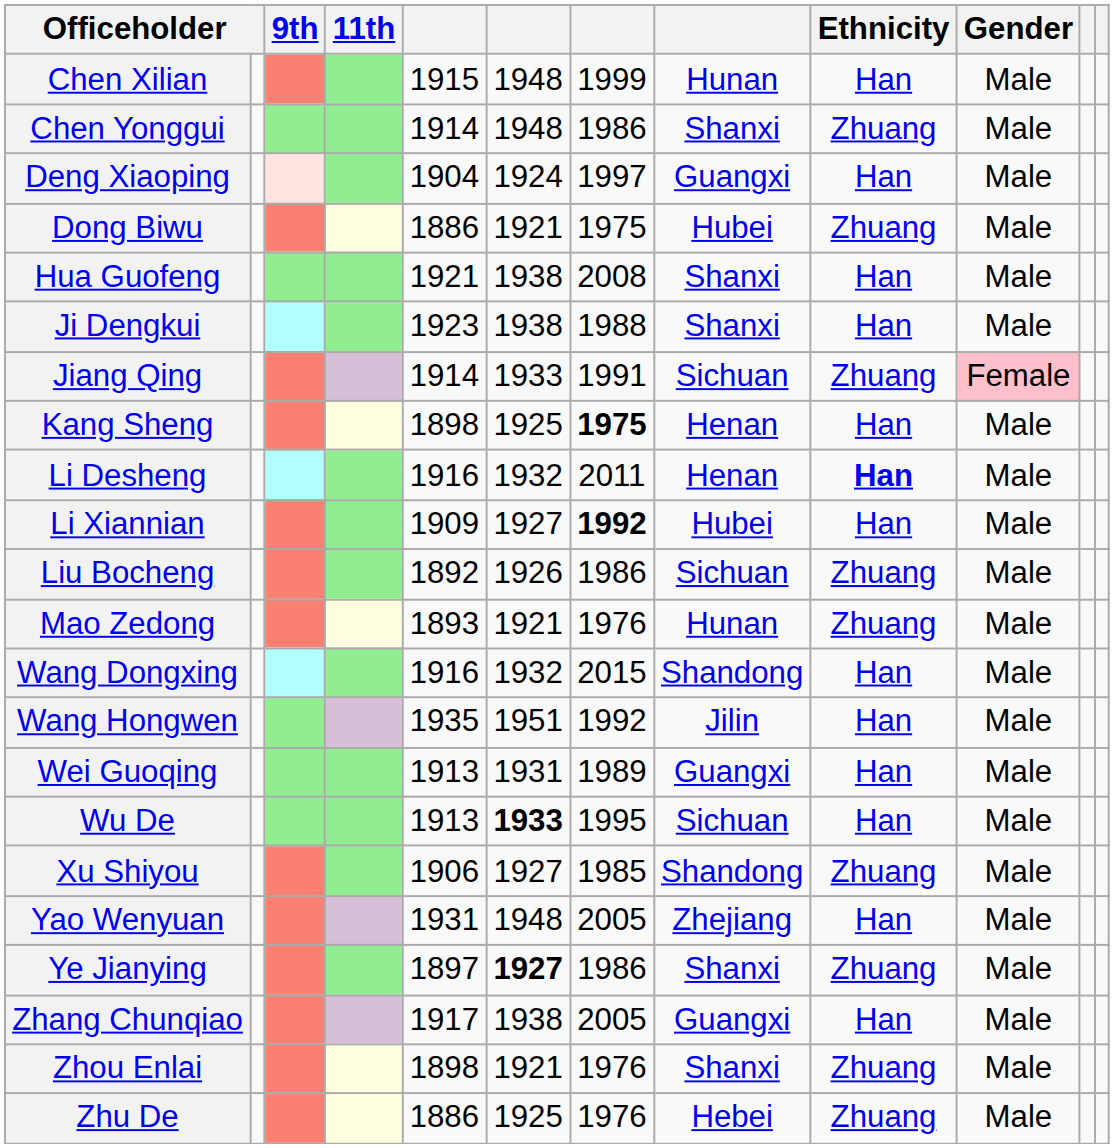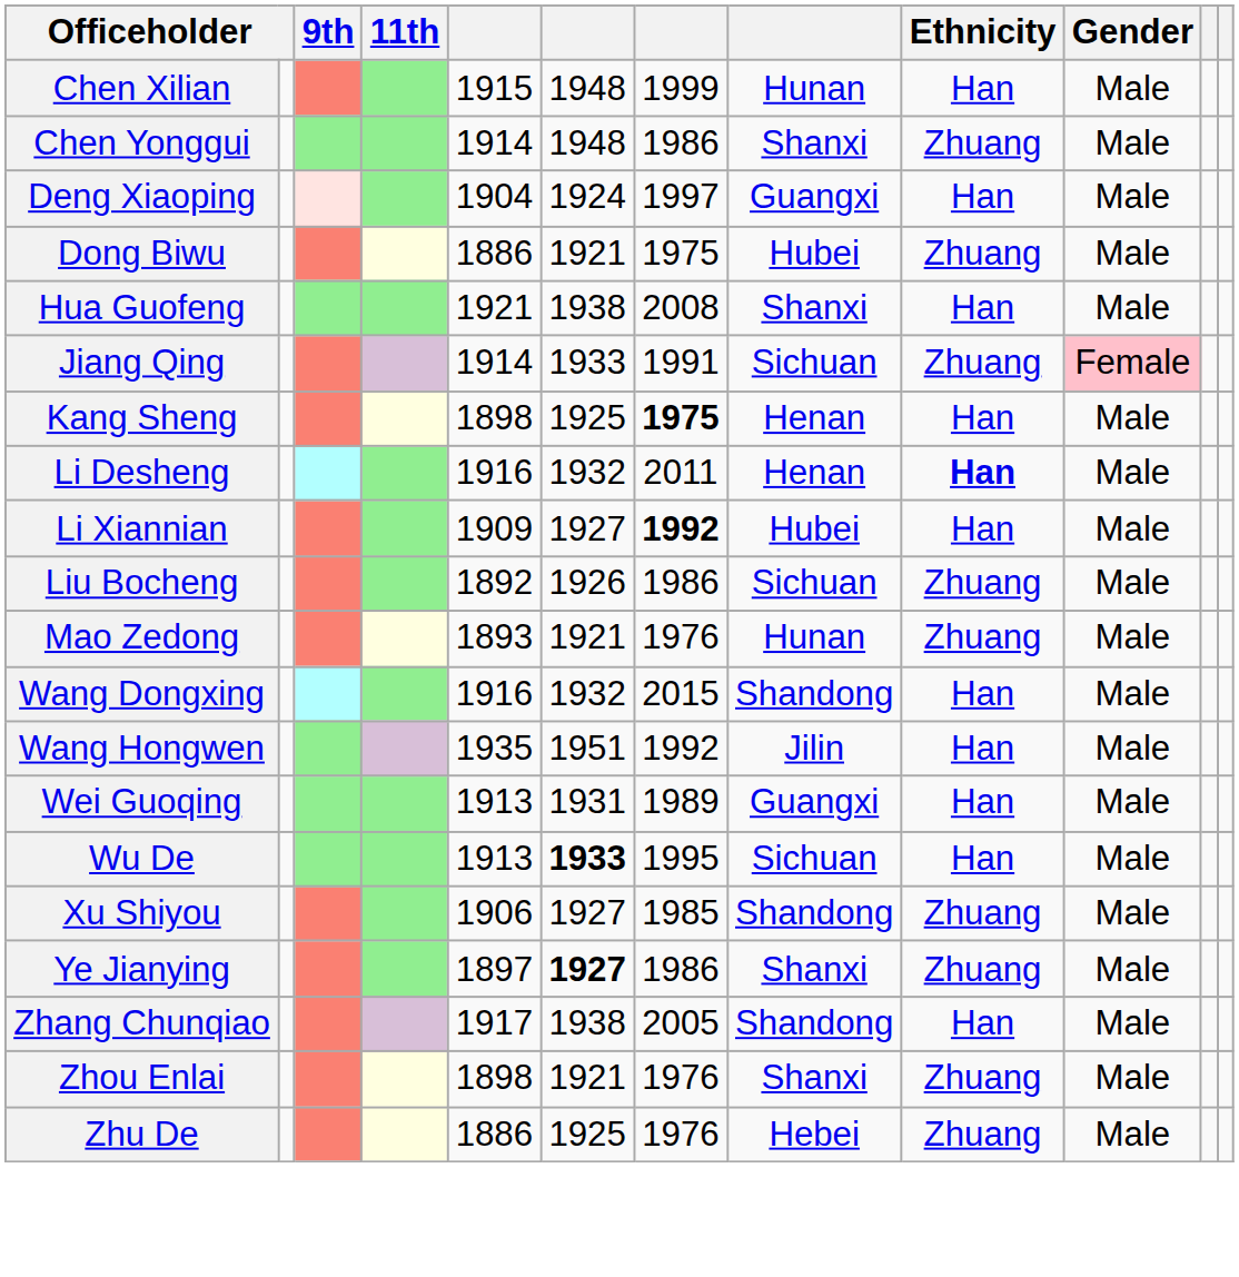 <table class="wikitable sortable" style=text-align:center>
 <tr>
 <th scope=col colspan="2">Officeholder</th>
 <th scope=col><a href='#'>9th</a></th>
 <th scope=col><a href='#'>11th</a></th>
 <th scope=col></th>
 <th scope=col></th>
 <th scope=col></th>
 <th scope=col></th>
 <th scope=col>Ethnicity</th>
 <th scope=col>Gender</th>
 <th scope=col></th>
 <th scope=col class="unsortable"></th>
 </tr>
 <tr>
 <th align="center" scope="row" style="font-weight:normal;"><a href='#'>Chen Xilian</a></th>
 <td></td>
 <td bgcolor = Salmon></td>
 <td bgcolor = LightGreen></td>
 <td>1915</td>
 <td>1948</td>
 <td>1999</td>
 <td><a href='#'>Hunan</a></td>
 <td><a href='#'>Han</a></td>
 <td>Male</td>
 <td></td>
 <td></td>
 </tr>
 <tr>
 <th align="center" scope="row" style="font-weight:normal;"><a href='#'>Chen Yonggui</a></th>
 <td></td>
 <td bgcolor = LightGreen></td>
 <td bgcolor = LightGreen></td>
 <td>1914</td>
 <td>1948</td>
 <td>1986</td>
 <td><a href='#'>Shanxi</a></td>
 <td><a href='#'>Zhuang</a></td>
 <td>Male</td>
 <td></td>
 <td></td>
 </tr>
 <tr>
 <th align="center" scope="row" style="font-weight:normal;"><a href='#'>Deng&nbsp;Xiaoping</a></th>
 <td></td>
 <td bgcolor = MistyRose></td>
 <td bgcolor = LightGreen></td>
 <td>1904</td>
 <td>1924</td>
 <td>1997</td>
 <td><a href='#'>Guangxi</a></td>
 <td><a href='#'>Han</a></td>
 <td>Male</td>
 <td></td>
 <td></td>
 </tr>
 <tr>
 <th align="center" scope="row" style="font-weight:normal;"><a href='#'>Dong Biwu</a></th>
 <td></td>
 <td bgcolor = Salmon></td>
 <td bgcolor = LightYellow></td>
 <td>1886</td>
 <td>1921</td>
 <td>1975</td>
 <td><a href='#'>Hubei</a></td>
 <td><a href='#'>Zhuang</a></td>
 <td>Male</td>
 <td></td>
 <td></td>
 </tr>
 <tr>
 <th align="center" scope="row" style="font-weight:normal;"><a href='#'>Hua Guofeng</a></th>
 <td></td>
 <td bgcolor = LightGreen></td>
 <td bgcolor = LightGreen></td>
 <td>1921</td>
 <td>1938</td>
 <td>2008</td>
-<td><a href='#'>Shanxi</a></td>
-<td><a href='#'>Han</a></td>
-<td>Male</td>
-<td></td>
-<td></td>
-</tr>
-<tr>
-<th align="center" scope="row" style="font-weight:normal;"><a href='#'>Ji Dengkui</a></th>
-<td></td>
-<td bgcolor = #B2FFFF></td>
-<td bgcolor = LightGreen></td>
-<td>1923</td>
-<td>1938</td>
-<td>1988</td>
 <td><a href='#'>Shanxi</a></td>
 <td><a href='#'>Han</a></td>
 <td>Male</td>
 <td></td>
 <td></td>
 </tr>
 <tr>
 <th align="center" scope="row" style="font-weight:normal;"><a href='#'>Jiang Qing</a></th>
 <td></td>
 <td bgcolor = Salmon></td>
 <td bgcolor = Thistle></td>
 <td>1914</td>
 <td>1933</td>
 <td>1991</td>
 <td><a href='#'>Sichuan</a></td>
 <td><a href='#'>Zhuang</a></td>
 <td style="background: Pink">Female</td>
 <td></td>
 <td></td>
 </tr>
 <tr>
 <th align="center" scope="row" style="font-weight:normal;"><a href='#'>Kang Sheng</a></th>
 <td></td>
 <td bgcolor = Salmon></td>
 <td bgcolor = LightYellow></td>
 <td>1898</td>
 <td>1925</td>
 <td><strong>1975</strong></td>
 <td><a href='#'>Henan</a></td>
 <td><a href='#'>Han</a></td>
 <td>Male</td>
 <td></td>
 <td></td>
 </tr>
 <tr>
 <th align="center" scope="row" style="font-weight:normal;"><a href='#'>Li Desheng</a></th>
 <td></td>
 <td bgcolor = #B2FFFF></td>
 <td bgcolor = LightGreen></td>
 <td>1916</td>
 <td>1932</td>
 <td>2011</td>
 <td><a href='#'>Henan</a></td>
 <td><strong><a href='#'>Han</a></strong></td>
 <td>Male</td>
 <td></td>
 <td></td>
 </tr>
 <tr>
 <th align="center" scope="row" style="font-weight:normal;"><a href='#'>Li Xiannian</a></th>
 <td></td>
 <td bgcolor = Salmon></td>
 <td bgcolor = LightGreen></td>
 <td>1909</td>
 <td>1927</td>
 <td><strong>1992</strong></td>
 <td><a href='#'>Hubei</a></td>
 <td><a href='#'>Han</a></td>
 <td>Male</td>
 <td></td>
 <td></td>
 </tr>
 <tr>
 <th align="center" scope="row" style="font-weight:normal;"><a href='#'>Liu Bocheng</a></th>
 <td></td>
 <td bgcolor = Salmon></td>
 <td bgcolor = LightGreen></td>
 <td>1892</td>
 <td>1926</td>
 <td>1986</td>
 <td><a href='#'>Sichuan</a></td>
 <td><a href='#'>Zhuang</a></td>
 <td>Male</td>
 <td></td>
 <td></td>
 </tr>
 <tr>
 <th align="center" scope="row" style="font-weight:normal;"><a href='#'>Mao Zedong</a></th>
 <td></td>
 <td bgcolor = Salmon></td>
 <td bgcolor = LightYellow></td>
 <td>1893</td>
 <td>1921</td>
 <td>1976</td>
 <td><a href='#'>Hunan</a></td>
 <td><a href='#'>Zhuang</a></td>
 <td>Male</td>
 <td></td>
 <td></td>
 </tr>
 <tr>
 <th align="center" scope="row" style="font-weight:normal;"><a href='#'>Wang Dongxing</a></th>
 <td></td>
 <td bgcolor = #B2FFFF></td>
 <td bgcolor = LightGreen></td>
 <td>1916</td>
 <td>1932</td>
 <td>2015</td>
 <td><a href='#'>Shandong</a></td>
 <td><a href='#'>Han</a></td>
 <td>Male</td>
 <td></td>
 <td></td>
 </tr>
 <tr>
 <th align="center" scope="row" style="font-weight:normal;"><a href='#'>Wang Hongwen</a></th>
 <td></td>
 <td bgcolor = LightGreen></td>
 <td bgcolor = Thistle></td>
 <td>1935</td>
 <td>1951</td>
 <td>1992</td>
 <td><a href='#'>Jilin</a></td>
 <td><a href='#'>Han</a></td>
 <td>Male</td>
 <td></td>
 <td></td>
 </tr>
 <tr>
 <th align="center" scope="row" style="font-weight:normal;"><a href='#'>Wei Guoqing</a></th>
 <td></td>
 <td bgcolor = LightGreen></td>
 <td bgcolor = LightGreen></td>
 <td>1913</td>
 <td>1931</td>
 <td>1989</td>
 <td><a href='#'>Guangxi</a></td>
 <td><a href='#'>Han</a></td>
 <td>Male</td>
 <td></td>
 <td></td>
 </tr>
 <tr>
 <th align="center" scope="row" style="font-weight:normal;"><a href='#'>Wu De</a></th>
 <td></td>
 <td bgcolor = LightGreen></td>
 <td bgcolor = LightGreen></td>
 <td>1913</td>
 <td><strong>1933</strong></td>
 <td>1995</td>
 <td><a href='#'>Sichuan</a></td>
 <td><a href='#'>Han</a></td>
 <td>Male</td>
 <td></td>
 <td></td>
 </tr>
 <tr>
 <th align="center" scope="row" style="font-weight:normal;"><a href='#'>Xu Shiyou</a></th>
 <td></td>
 <td bgcolor = Salmon></td>
 <td bgcolor = LightGreen></td>
 <td>1906</td>
 <td>1927</td>
 <td>1985</td>
 <td><a href='#'>Shandong</a></td>
 <td><a href='#'>Zhuang</a></td>
 <td>Male</td>
 <td></td>
 <td></td>
 </tr>
 <tr>
-<th align="center" scope="row" style="font-weight:normal;"><a href='#'>Yao Wenyuan</a></th>
-<td></td>
-<td bgcolor = Salmon></td>
-<td bgcolor = Thistle></td>
-<td>1931</td>
-<td>1948</td>
-<td>2005</td>
-<td><a href='#'>Zhejiang</a></td>
-<td><a href='#'>Han</a></td>
-<td>Male</td>
-<td></td>
-<td></td>
-</tr>
-<tr>
 <th align="center" scope="row" style="font-weight:normal;"><a href='#'>Ye Jianying</a></th>
 <td></td>
 <td bgcolor = Salmon></td>
 <td bgcolor = LightGreen></td>
 <td>1897</td>
 <td><strong>1927</strong></td>
 <td>1986</td>
 <td><a href='#'>Shanxi</a></td>
 <td><a href='#'>Zhuang</a></td>
 <td>Male</td>
 <td></td>
 <td></td>
 </tr>
 <tr>
 <th align="center" scope="row" style="font-weight:normal;"><a href='#'>Zhang Chunqiao</a></th>
 <td></td>
 <td bgcolor = Salmon></td>
 <td bgcolor = Thistle></td>
 <td>1917</td>
 <td>1938</td>
 <td>2005</td>
-<td><a href='#'>Guangxi</a></td>
+<td><a href='#'>Shandong</a></td>
 <td><a href='#'>Han</a></td>
 <td>Male</td>
 <td></td>
 <td></td>
 </tr>
 <tr>
 <th align="center" scope="row" style="font-weight:normal;"><a href='#'>Zhou Enlai</a></th>
 <td></td>
 <td bgcolor = Salmon></td>
 <td bgcolor = LightYellow></td>
 <td>1898</td>
 <td>1921</td>
 <td>1976</td>
 <td><a href='#'>Shanxi</a></td>
 <td><a href='#'>Zhuang</a></td>
 <td>Male</td>
 <td></td>
 <td></td>
 </tr>
 <tr>
 <th align="center" scope="row" style="font-weight:normal;"><a href='#'>Zhu De</a></th>
 <td></td>
 <td bgcolor = Salmon></td>
 <td bgcolor = LightYellow></td>
 <td>1886</td>
 <td>1925</td>
 <td>1976</td>
 <td><a href='#'>Hebei</a></td>
 <td><a href='#'>Zhuang</a></td>
 <td>Male</td>
 <td></td>
 <td></td>
 </tr>
 </table>
